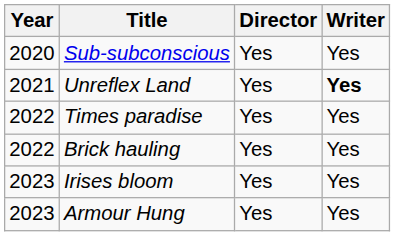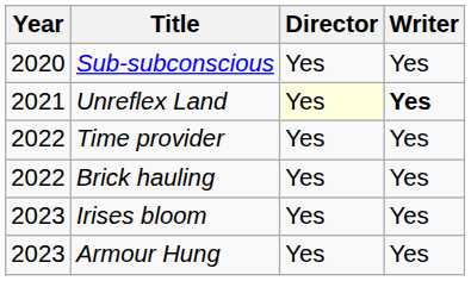 <table class="wikitable">
 <tr>
 <th>Year</th>
 <th>Title</th>
 <th>Director</th>
 <th>Writer</th>
 </tr>
 <tr>
 <td>2020</td>
 <td><em><a href='#'>Sub-subconscious</a></em></td>
 <td>Yes</td>
 <td>Yes</td>
 </tr>
 <tr>
 <td>2021</td>
 <td><em>Unreflex Land</em></td>
-<td>Yes</td>
+<td style="background: lightyellow;">Yes</td>
 <td><strong>Yes</strong></td>
 </tr>
 <tr>
 <td>2022</td>
-<td><em>Times paradise</em></td>
+<td><em>Time provider</em></td>
 <td>Yes</td>
 <td>Yes</td>
 </tr>
 <tr>
 <td>2022</td>
 <td><em>Brick hauling</em></td>
 <td>Yes</td>
 <td>Yes</td>
 </tr>
 <tr>
 <td>2023</td>
 <td><em>Irises bloom</em></td>
 <td>Yes</td>
 <td>Yes</td>
 </tr>
 <tr>
 <td>2023</td>
 <td><em>Armour Hung</em></td>
 <td>Yes</td>
 <td>Yes</td>
 </tr>
 </table>
